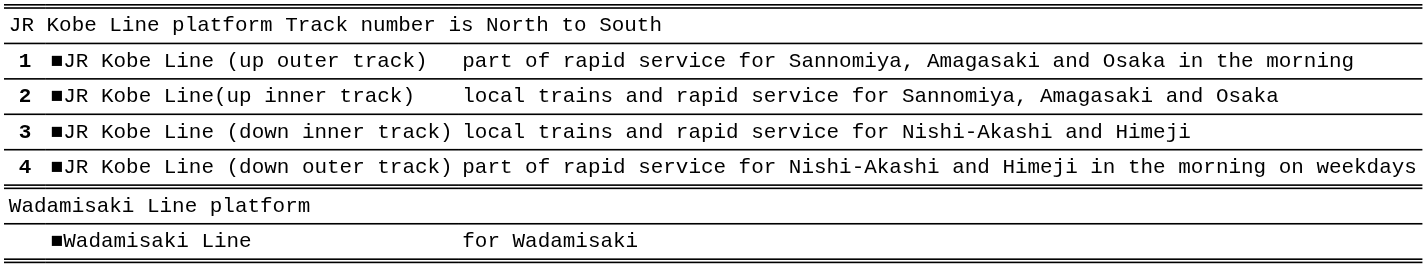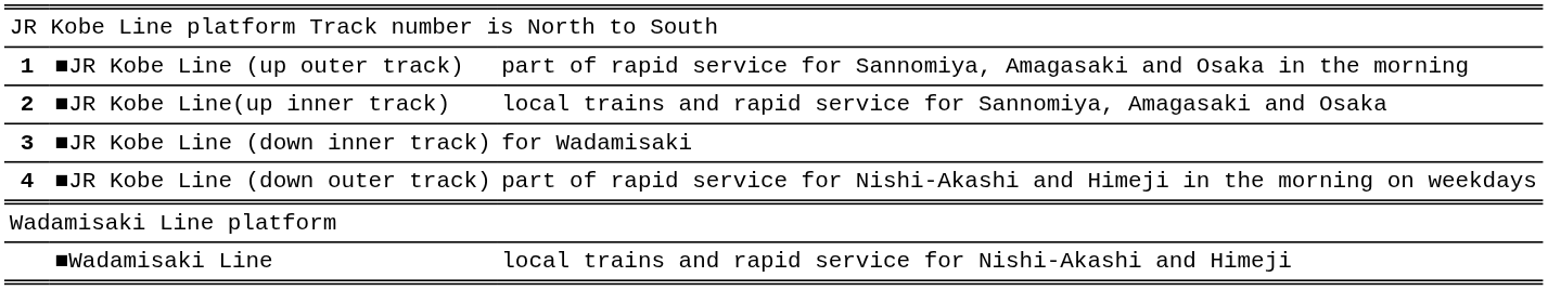 <table border="1" cellspacing="0" cellpadding="3" frame="hsides" rules="rows" style="border-top:double 3px black;border-bottom:double 3px black;">
 <tr>
 <td colspan=3>JR Kobe Line platform Track number is North to South</td>
 </tr>
 <tr>
 <th style="width:20px">1</th>
 <td><span>■</span>JR Kobe Line (up outer track)</td>
 <td>part of rapid service for Sannomiya, Amagasaki and Osaka in the morning</td>
 </tr>
 <tr>
 <th>2</th>
 <td><span>■</span>JR Kobe Line(up inner track)</td>
 <td>local trains and rapid service for Sannomiya, Amagasaki and Osaka</td>
 </tr>
 <tr>
 <th>3</th>
 <td><span>■</span>JR Kobe Line (down inner track)</td>
-<td>local trains and rapid service for Nishi-Akashi and Himeji</td>
+<td>for Wadamisaki</td>
 </tr>
 <tr>
 <th>4</th>
 <td><span>■</span>JR Kobe Line (down outer track)</td>
 <td>part of rapid service for Nishi-Akashi and Himeji in the morning on weekdays</td>
 </tr>
 <tr>
 <td style="border-top:double 3px black" colspan=3>Wadamisaki Line platform</td>
 </tr>
 <tr>
 <th> </th>
 <td><span>■</span>Wadamisaki Line</td>
-<td>for Wadamisaki</td>
+<td>local trains and rapid service for Nishi-Akashi and Himeji</td>
 </tr>
 </table>
